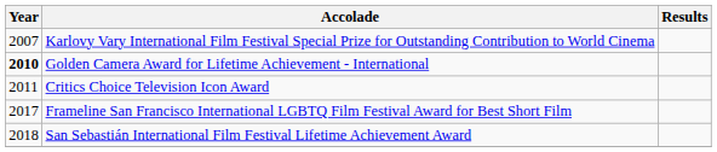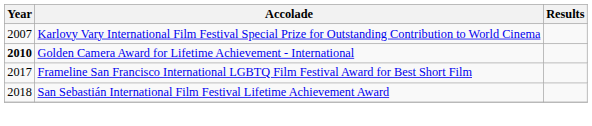 <table class="wikitable">
 <tr>
 <th>Year</th>
 <th>Accolade</th>
 <th>Results</th>
 </tr>
 <tr>
 <td>2007</td>
 <td><a href='#'>Karlovy Vary International Film Festival Special Prize for Outstanding Contribution to World Cinema</a></td>
 <td></td>
 </tr>
 <tr>
 <td><strong>2010</strong></td>
 <td><a href='#'>Golden Camera Award for Lifetime Achievement - International</a></td>
 <td></td>
 </tr>
 <tr>
-<td>2011</td>
-<td><a href='#'>Critics Choice Television Icon Award</a></td>
-<td></td>
-</tr>
-<tr>
 <td>2017</td>
 <td><a href='#'>Frameline San Francisco International LGBTQ Film Festival Award for Best Short Film</a></td>
 <td></td>
 </tr>
 <tr>
 <td>2018</td>
 <td><a href='#'>San Sebastián International Film Festival Lifetime Achievement Award</a></td>
 <td></td>
 </tr>
 <tr>
 </tr>
 </table>
